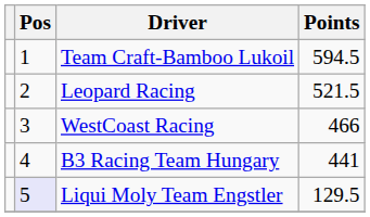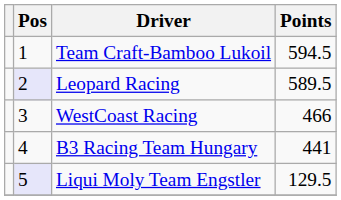 <table class="wikitable" style="font-size: 95%;">
 <tr>
 <th></th>
 <th>Pos</th>
 <th>Driver</th>
 <th>Points</th>
 </tr>
 <tr>
 <td align="left"></td>
 <td>1</td>
 <td> <a href='#'>Team Craft-Bamboo Lukoil</a></td>
 <td align="right">594.5</td>
 </tr>
 <tr>
 <td align="left"></td>
-<td>2</td>
+<td style="background: lavender;">2</td>
 <td> <a href='#'>Leopard Racing</a></td>
-<td align="right">521.5</td>
+<td align="right">589.5</td>
 </tr>
 <tr>
 <td align="left"></td>
 <td>3</td>
 <td> <a href='#'>WestCoast Racing</a></td>
 <td align="right">466</td>
 </tr>
 <tr>
 <td align="left"></td>
 <td>4</td>
 <td> <a href='#'>B3 Racing Team Hungary</a></td>
 <td align="right">441</td>
 </tr>
 <tr>
 <td align="left"></td>
 <td style="background: lavender;">5</td>
 <td> <a href='#'>Liqui Moly Team Engstler</a></td>
 <td align="right">129.5</td>
 </tr>
 <tr>
 </tr>
 </table>
